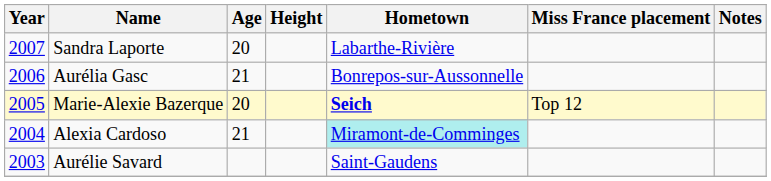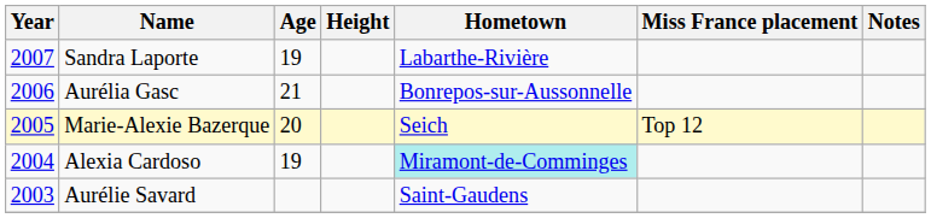 <table class="wikitable sortable">
 <tr>
 <th>Year</th>
 <th>Name</th>
 <th>Age</th>
 <th>Height</th>
 <th>Hometown</th>
 <th>Miss France placement</th>
 <th>Notes</th>
 </tr>
 <tr>
 <td><a href='#'>2007</a></td>
 <td>Sandra Laporte</td>
-<td>20</td>
+<td>19</td>
 <td></td>
 <td><a href='#'>Labarthe-Rivière</a></td>
 <td></td>
 <td></td>
 </tr>
 <tr>
 <td><a href='#'>2006</a></td>
 <td>Aurélia Gasc</td>
 <td>21</td>
 <td></td>
 <td><a href='#'>Bonrepos-sur-Aussonnelle</a></td>
 <td></td>
 <td></td>
 </tr>
 <tr bgcolor=#FFFACD>
 <td><a href='#'>2005</a></td>
 <td>Marie-Alexie Bazerque</td>
 <td>20</td>
 <td></td>
-<td><strong><a href='#'>Seich</a></strong></td>
+<td><a href='#'>Seich</a></td>
 <td>Top 12</td>
 <td></td>
 </tr>
 <tr>
 <td><a href='#'>2004</a></td>
 <td>Alexia Cardoso</td>
-<td>21</td>
+<td>19</td>
 <td></td>
 <td style="background: paleturquoise;"><a href='#'>Miramont-de-Comminges</a></td>
 <td></td>
 <td></td>
 </tr>
 <tr>
 <td><a href='#'>2003</a></td>
 <td>Aurélie Savard</td>
 <td></td>
 <td></td>
 <td><a href='#'>Saint-Gaudens</a></td>
 <td></td>
 <td></td>
 </tr>
 <tr>
 </tr>
 </table>
